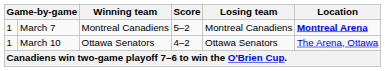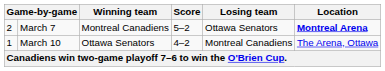 <table class="wikitable">
 <tr>
 <th colspan=2>Game-by-game</th>
 <th>Winning team</th>
 <th>Score</th>
 <th>Losing team</th>
 <th>Location</th>
 </tr>
 <tr>
-<td>1</td>
+<td>2</td>
 <td>March 7</td>
 <td>Montreal Canadiens</td>
 <td>5–2</td>
-<td>Montreal Canadiens</td>
+<td>Ottawa Senators</td>
 <td><strong><a href='#'>Montreal Arena</a></strong></td>
 </tr>
 <tr>
 <td>1</td>
 <td>March 10</td>
 <td>Ottawa Senators</td>
 <td>4–2</td>
-<td>Ottawa Senators</td>
+<td>Montreal Canadiens</td>
 <td><a href='#'>The Arena, Ottawa</a></td>
 </tr>
 <tr>
 <th colspan="7" style="text-align:left;"><strong>Canadiens win two-game playoff 7–6 to win the <a href='#'>O'Brien Cup</a>.</strong></th>
 </tr>
 </table>
